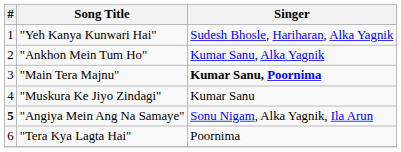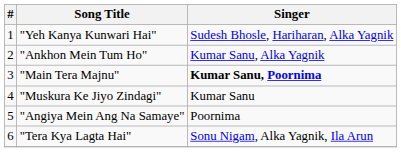 <table class="wikitable">
 <tr>
 <th>#</th>
 <th>Song Title</th>
 <th>Singer</th>
 </tr>
 <tr>
 <td>1</td>
 <td>"Yeh Kanya Kunwari Hai"</td>
 <td><a href='#'>Sudesh Bhosle</a>, <a href='#'>Hariharan</a>, <a href='#'>Alka Yagnik</a></td>
 </tr>
 <tr>
 <td>2</td>
 <td>"Ankhon Mein Tum Ho"</td>
 <td><a href='#'>Kumar Sanu</a>, <a href='#'>Alka Yagnik</a></td>
 </tr>
 <tr>
 <td>3</td>
 <td>"Main Tera Majnu"</td>
 <td><strong>Kumar Sanu, <a href='#'>Poornima</a></strong></td>
 </tr>
 <tr>
 <td>4</td>
 <td>"Muskura Ke Jiyo Zindagi"</td>
 <td>Kumar Sanu</td>
 </tr>
 <tr>
-<td><strong>5</strong></td>
+<td>5</td>
 <td>"Angiya Mein Ang Na Samaye"</td>
-<td><a href='#'>Sonu Nigam</a>, Alka Yagnik, <a href='#'>Ila Arun</a></td>
+<td>Poornima</td>
 </tr>
 <tr>
 <td>6</td>
 <td>"Tera Kya Lagta Hai"</td>
-<td>Poornima</td>
+<td><a href='#'>Sonu Nigam</a>, Alka Yagnik, <a href='#'>Ila Arun</a></td>
 </tr>
 <tr>
 </tr>
 </table>
